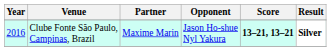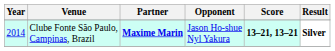 <table class="sortable wikitable" style="font-size: 90%;">
 <tr>
 <th>Year</th>
 <th>Venue</th>
 <th>Partner</th>
 <th>Opponent</th>
 <th>Score</th>
 <th>Result</th>
 </tr>
 <tr>
 </tr>
 <tr style="background:#CDFFF4">
-<td align="center"><a href='#'>2016</a></td>
+<td align="center"><a href='#'>2014</a></td>
 <td align="left">Clube Fonte São Paulo,<br> <a href='#'>Campinas</a>, Brazil</td>
-<td align="left"> <a href='#'>Maxime Marin</a></td>
+<td align="left"><strong> <a href='#'>Maxime Marin</a></strong></td>
 <td align="left"> <a href='#'>Jason Ho-shue</a><br> <a href='#'>Nyl Yakura</a></td>
 <td align="center"><strong>13–21, 13–21</strong></td>
 <td style="text-align:left; background:white"> <strong>Silver</strong></td>
 </tr>
 <tr>
 </tr>
 </table>
